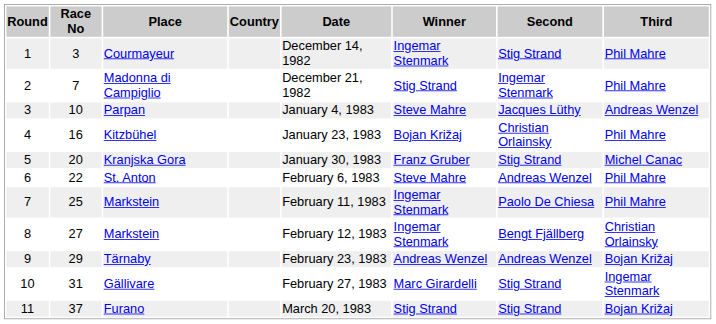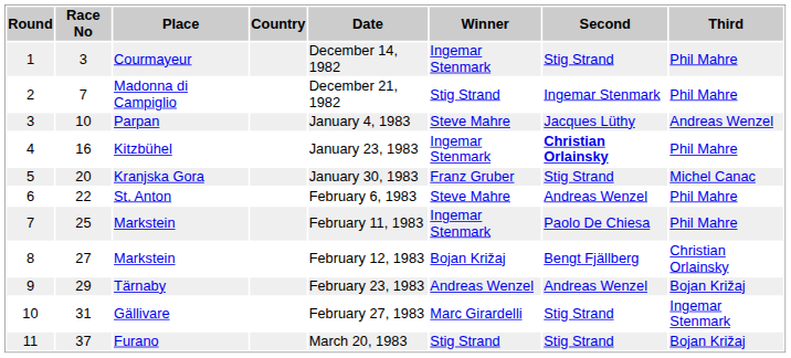 <table border="0" style="border: 1px solid #999; background-color:#FFFFFF; text-align:center">
 <tr align="center" bgcolor="#CCCCCC">
 <th>Round</th>
 <th>Race No</th>
 <th>Place</th>
 <th>Country</th>
 <th>Date</th>
 <th>Winner</th>
 <th>Second</th>
 <th>Third</th>
 </tr>
 <tr bgcolor="#EFEFEF">
 <td>1</td>
 <td>3</td>
 <td align="left"><a href='#'>Courmayeur</a></td>
 <td align="left"></td>
 <td align="left">December 14, 1982</td>
 <td align="left"> <a href='#'>Ingemar Stenmark</a></td>
 <td align="left"> <a href='#'>Stig Strand</a></td>
 <td align="left"> <a href='#'>Phil Mahre</a></td>
 </tr>
 <tr>
 <td>2</td>
 <td>7</td>
 <td align="left"><a href='#'>Madonna di Campiglio</a></td>
 <td align="left"></td>
 <td align="left">December 21, 1982</td>
 <td align="left"> <a href='#'>Stig Strand</a></td>
 <td align="left"> <a href='#'>Ingemar Stenmark</a></td>
 <td align="left"> <a href='#'>Phil Mahre</a></td>
 </tr>
 <tr bgcolor="#EFEFEF">
 <td>3</td>
 <td>10</td>
 <td align="left"><a href='#'>Parpan</a></td>
 <td align="left"></td>
 <td align="left">January 4, 1983</td>
 <td align="left"> <a href='#'>Steve Mahre</a></td>
 <td align="left"> <a href='#'>Jacques Lüthy</a></td>
 <td align="left"> <a href='#'>Andreas Wenzel</a></td>
 </tr>
 <tr>
 <td>4</td>
 <td>16</td>
 <td align="left"><a href='#'>Kitzbühel</a></td>
 <td align="left"></td>
 <td align="left">January 23, 1983</td>
-<td align="left"> <a href='#'>Bojan Križaj</a></td>
-<td align="left"> <a href='#'>Christian Orlainsky</a></td>
+<td align="left"> <a href='#'>Ingemar Stenmark</a></td>
+<td align="left"><strong> <a href='#'>Christian Orlainsky</a></strong></td>
 <td align="left"> <a href='#'>Phil Mahre</a></td>
 </tr>
 <tr bgcolor="#EFEFEF">
 <td>5</td>
 <td>20</td>
 <td align="left"><a href='#'>Kranjska Gora</a></td>
 <td align="left"></td>
 <td align="left">January 30, 1983</td>
 <td align="left"> <a href='#'>Franz Gruber</a></td>
 <td align="left"> <a href='#'>Stig Strand</a></td>
 <td align="left"> <a href='#'>Michel Canac</a></td>
 </tr>
 <tr>
 <td>6</td>
 <td>22</td>
 <td align="left"><a href='#'>St. Anton</a></td>
 <td align="left"></td>
 <td align="left">February 6, 1983</td>
 <td align="left"> <a href='#'>Steve Mahre</a></td>
 <td align="left"> <a href='#'>Andreas Wenzel</a></td>
 <td align="left"> <a href='#'>Phil Mahre</a></td>
 </tr>
 <tr bgcolor="#EFEFEF">
 <td>7</td>
 <td>25</td>
 <td align="left"><a href='#'>Markstein</a></td>
 <td align="left"></td>
 <td align="left">February 11, 1983</td>
 <td align="left"> <a href='#'>Ingemar Stenmark</a></td>
 <td align="left"> <a href='#'>Paolo De Chiesa</a></td>
 <td align="left"> <a href='#'>Phil Mahre</a></td>
 </tr>
 <tr>
 <td>8</td>
 <td>27</td>
 <td align="left"><a href='#'>Markstein</a></td>
 <td align="left"></td>
 <td align="left">February 12, 1983</td>
-<td align="left"> <a href='#'>Ingemar Stenmark</a></td>
+<td align="left"> <a href='#'>Bojan Križaj</a></td>
 <td align="left"> <a href='#'>Bengt Fjällberg</a></td>
 <td align="left"> <a href='#'>Christian Orlainsky</a></td>
 </tr>
 <tr bgcolor="#EFEFEF">
 <td>9</td>
 <td>29</td>
 <td align="left"><a href='#'>Tärnaby</a></td>
 <td align="left"></td>
 <td align="left">February 23, 1983</td>
 <td align="left"> <a href='#'>Andreas Wenzel</a></td>
 <td align="left"> <a href='#'>Andreas Wenzel</a></td>
 <td align="left"> <a href='#'>Bojan Križaj</a></td>
 </tr>
 <tr>
 <td>10</td>
 <td>31</td>
 <td align="left"><a href='#'>Gällivare</a></td>
 <td align="left"></td>
 <td align="left">February 27, 1983</td>
 <td align="left"> <a href='#'>Marc Girardelli</a></td>
 <td align="left"> <a href='#'>Stig Strand</a></td>
 <td align="left"> <a href='#'>Ingemar Stenmark</a></td>
 </tr>
 <tr bgcolor="#EFEFEF">
 <td>11</td>
 <td>37</td>
 <td align="left"><a href='#'>Furano</a></td>
 <td align="left"></td>
 <td align="left">March 20, 1983</td>
 <td align="left"> <a href='#'>Stig Strand</a></td>
 <td align="left"> <a href='#'>Stig Strand</a></td>
 <td align="left"> <a href='#'>Bojan Križaj</a></td>
 </tr>
 </table>
